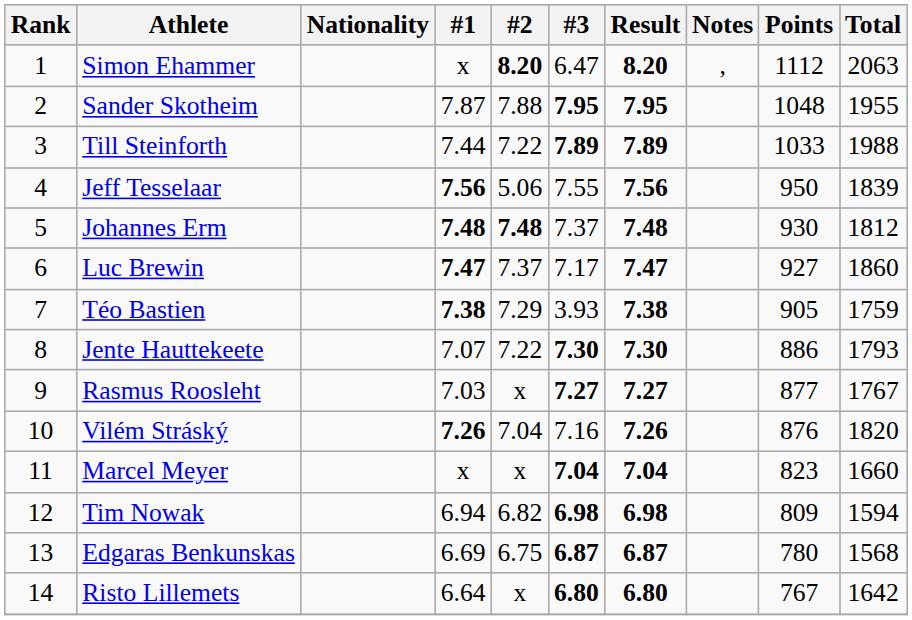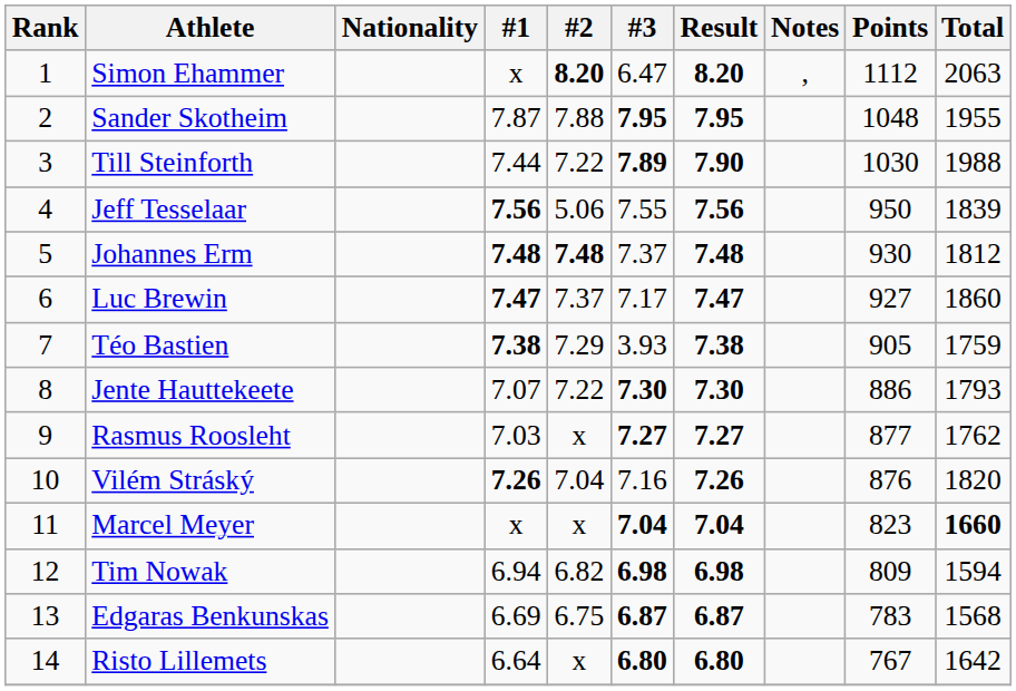 <table class="wikitable sortable" style="text-align:center">
 <tr>
 <th>Rank</th>
 <th>Athlete</th>
 <th>Nationality</th>
 <th>#1</th>
 <th>#2</th>
 <th>#3</th>
 <th>Result</th>
 <th>Notes</th>
 <th>Points</th>
 <th>Total</th>
 </tr>
 <tr>
 <td>1</td>
 <td align=left><a href='#'>Simon Ehammer</a></td>
 <td align="left"></td>
 <td>x</td>
 <td><strong>8.20</strong></td>
 <td>6.47</td>
 <td><strong>8.20</strong></td>
 <td>, </td>
 <td>1112</td>
 <td>2063</td>
 </tr>
 <tr>
 <td>2</td>
 <td align=left><a href='#'>Sander Skotheim</a></td>
 <td align="left"></td>
 <td>7.87</td>
 <td>7.88</td>
 <td><strong>7.95</strong></td>
 <td><strong>7.95</strong></td>
 <td></td>
 <td>1048</td>
 <td>1955</td>
 </tr>
 <tr>
 <td>3</td>
 <td align=left><a href='#'>Till Steinforth</a></td>
 <td align="left"></td>
 <td>7.44</td>
 <td>7.22</td>
 <td><strong>7.89</strong></td>
-<td><strong>7.89</strong></td>
+<td><strong>7.90</strong></td>
 <td></td>
-<td>1033</td>
+<td>1030</td>
 <td>1988</td>
 </tr>
 <tr>
 <td>4</td>
 <td align=left><a href='#'>Jeff Tesselaar</a></td>
 <td align="left"></td>
 <td><strong>7.56</strong></td>
 <td>5.06</td>
 <td>7.55</td>
 <td><strong>7.56</strong></td>
 <td></td>
 <td>950</td>
 <td>1839</td>
 </tr>
 <tr>
 <td>5</td>
 <td align=left><a href='#'>Johannes Erm</a></td>
 <td align="left"></td>
 <td><strong>7.48</strong></td>
 <td><strong>7.48</strong></td>
 <td>7.37</td>
 <td><strong>7.48</strong></td>
 <td></td>
 <td>930</td>
 <td>1812</td>
 </tr>
 <tr>
 <td>6</td>
 <td align=left><a href='#'>Luc Brewin</a></td>
 <td align="left"></td>
 <td><strong>7.47</strong></td>
 <td>7.37</td>
 <td>7.17</td>
 <td><strong>7.47</strong></td>
 <td></td>
 <td>927</td>
 <td>1860</td>
 </tr>
 <tr>
 <td>7</td>
 <td align=left><a href='#'>Téo Bastien</a></td>
 <td align="left"></td>
 <td><strong>7.38</strong></td>
 <td>7.29</td>
 <td>3.93</td>
 <td><strong>7.38</strong></td>
 <td></td>
 <td>905</td>
 <td>1759</td>
 </tr>
 <tr>
 <td>8</td>
 <td align=left><a href='#'>Jente Hauttekeete</a></td>
 <td align="left"></td>
 <td>7.07</td>
 <td>7.22</td>
 <td><strong>7.30</strong></td>
 <td><strong>7.30</strong></td>
 <td></td>
 <td>886</td>
 <td>1793</td>
 </tr>
 <tr>
 <td>9</td>
 <td align=left><a href='#'>Rasmus Roosleht</a></td>
 <td align="left"></td>
 <td>7.03</td>
 <td>x</td>
 <td><strong>7.27</strong></td>
 <td><strong>7.27</strong></td>
 <td></td>
 <td>877</td>
-<td>1767</td>
+<td>1762</td>
 </tr>
 <tr>
 <td>10</td>
 <td align=left><a href='#'>Vilém Stráský</a></td>
 <td align="left"></td>
 <td><strong>7.26</strong></td>
 <td>7.04</td>
 <td>7.16</td>
 <td><strong>7.26</strong></td>
 <td></td>
 <td>876</td>
 <td>1820</td>
 </tr>
 <tr>
 <td>11</td>
 <td align=left><a href='#'>Marcel Meyer</a></td>
 <td align="left"></td>
 <td>x</td>
 <td>x</td>
 <td><strong>7.04</strong></td>
 <td><strong>7.04</strong></td>
 <td></td>
 <td>823</td>
-<td>1660</td>
+<td><strong>1660</strong></td>
 </tr>
 <tr>
 <td>12</td>
 <td align=left><a href='#'>Tim Nowak</a></td>
 <td align="left"></td>
 <td>6.94</td>
 <td>6.82</td>
 <td><strong>6.98</strong></td>
 <td><strong>6.98</strong></td>
 <td></td>
 <td>809</td>
 <td>1594</td>
 </tr>
 <tr>
 <td>13</td>
 <td align=left><a href='#'>Edgaras Benkunskas</a></td>
 <td align="left"></td>
 <td>6.69</td>
 <td>6.75</td>
 <td><strong>6.87</strong></td>
 <td><strong>6.87</strong></td>
 <td></td>
-<td>780</td>
+<td>783</td>
 <td>1568</td>
 </tr>
 <tr>
 <td>14</td>
 <td align="left"><a href='#'>Risto Lillemets</a></td>
 <td align="left"></td>
 <td>6.64</td>
 <td>x</td>
 <td><strong>6.80</strong></td>
 <td><strong>6.80</strong></td>
 <td></td>
 <td>767</td>
 <td>1642</td>
 </tr>
 <tr>
 </tr>
 </table>
